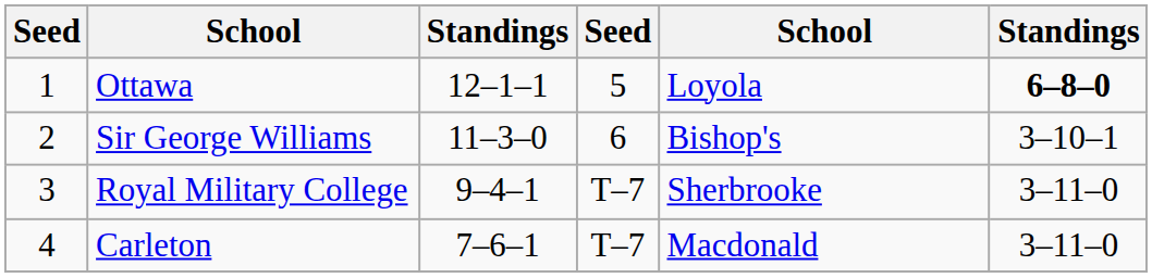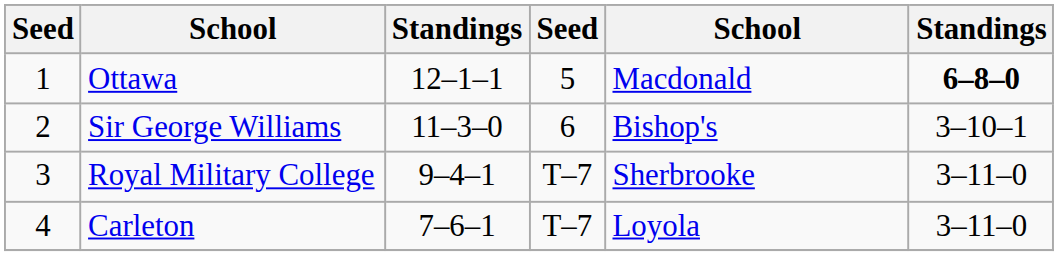 <table class="wikitable">
 <tr>
 <th>Seed</th>
 <th style="width:150px">School</th>
 <th>Standings</th>
 <th>Seed</th>
 <th style="width:150px">School</th>
 <th>Standings</th>
 </tr>
 <tr>
 <td align=center>1</td>
 <td><a href='#'>Ottawa</a></td>
 <td align=center>12–1–1</td>
 <td align=center>5</td>
-<td><a href='#'>Loyola</a></td>
+<td><a href='#'>Macdonald</a></td>
 <td align=center><strong>6–8–0</strong></td>
 </tr>
 <tr>
 <td align=center>2</td>
 <td><a href='#'>Sir George Williams</a></td>
 <td align=center>11–3–0</td>
 <td align=center>6</td>
 <td><a href='#'>Bishop's</a></td>
 <td align=center>3–10–1</td>
 </tr>
 <tr>
 <td align=center>3</td>
 <td><a href='#'>Royal Military College</a></td>
 <td align=center>9–4–1</td>
 <td align=center>T–7</td>
 <td><a href='#'>Sherbrooke</a></td>
 <td align=center>3–11–0</td>
 </tr>
 <tr>
 <td align=center>4</td>
 <td><a href='#'>Carleton</a></td>
 <td align=center>7–6–1</td>
 <td align=center>T–7</td>
-<td><a href='#'>Macdonald</a></td>
+<td><a href='#'>Loyola</a></td>
 <td align=center>3–11–0</td>
 </tr>
 <tr>
 </tr>
 </table>
